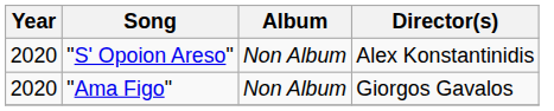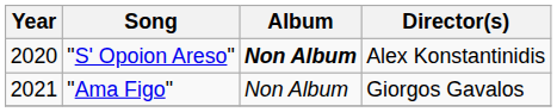 <table class="wikitable">
 <tr>
 <th>Year</th>
 <th>Song</th>
 <th>Album</th>
 <th>Director(s)</th>
 </tr>
 <tr>
 <td>2020</td>
 <td>"<a href='#'>S' Opoion Areso</a>"</td>
-<td><em>Non Album</em></td>
+<td><strong><em>Non Album</em></strong></td>
 <td>Alex Konstantinidis</td>
 </tr>
 <tr>
-<td>2020</td>
+<td>2021</td>
 <td>"<a href='#'>Ama Figo</a>"</td>
 <td><em>Non Album</em></td>
 <td>Giorgos Gavalos</td>
 </tr>
 <tr>
 </tr>
 </table>
